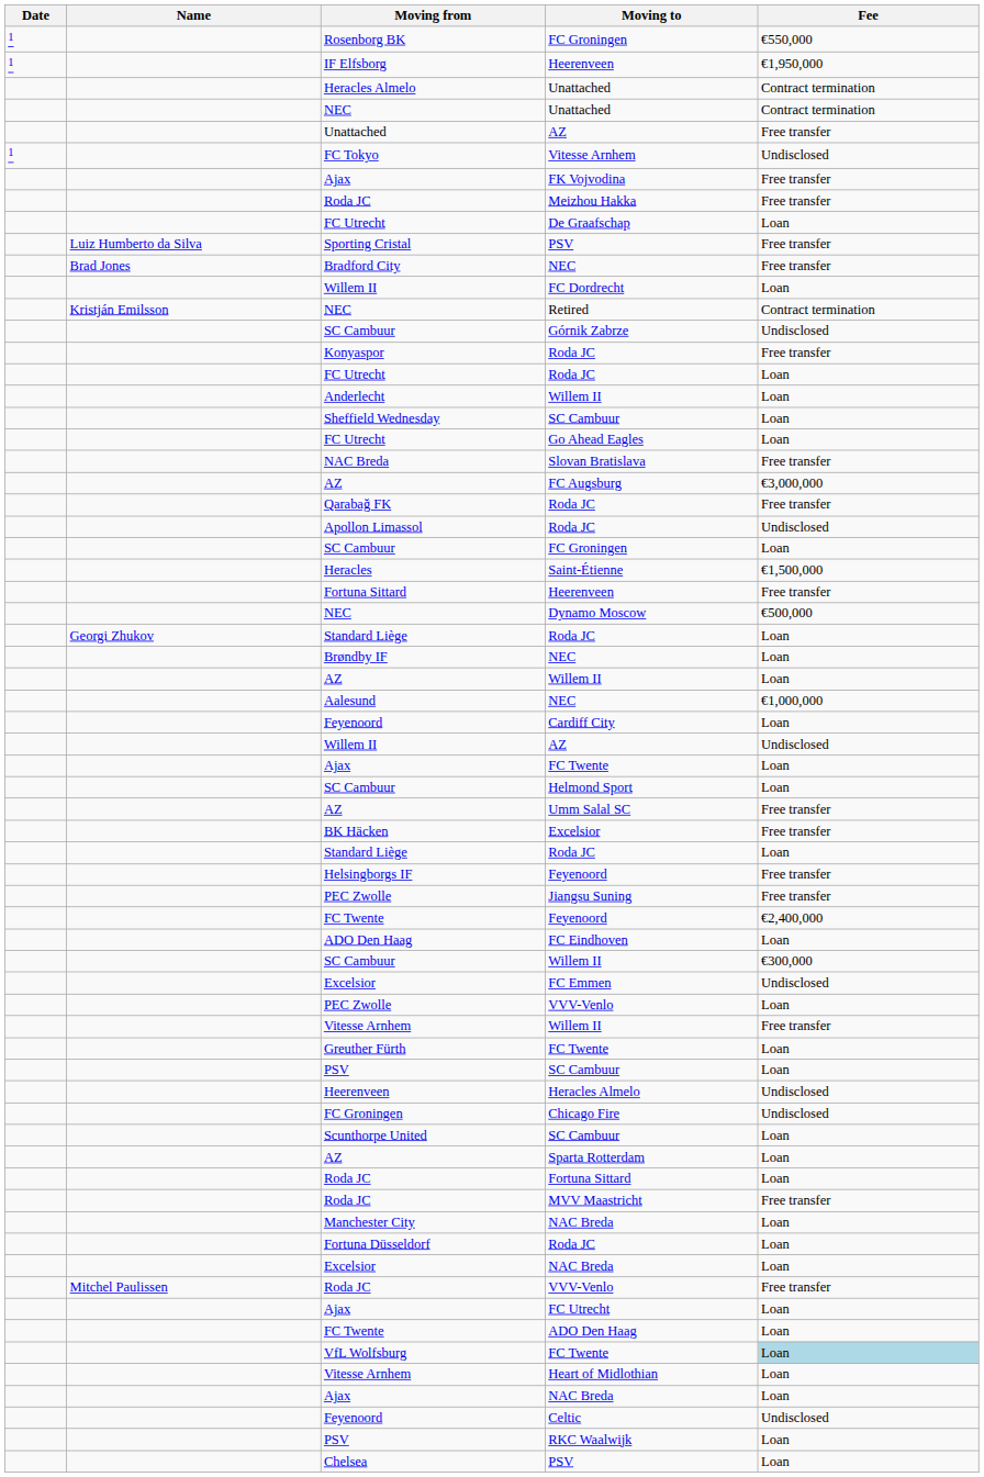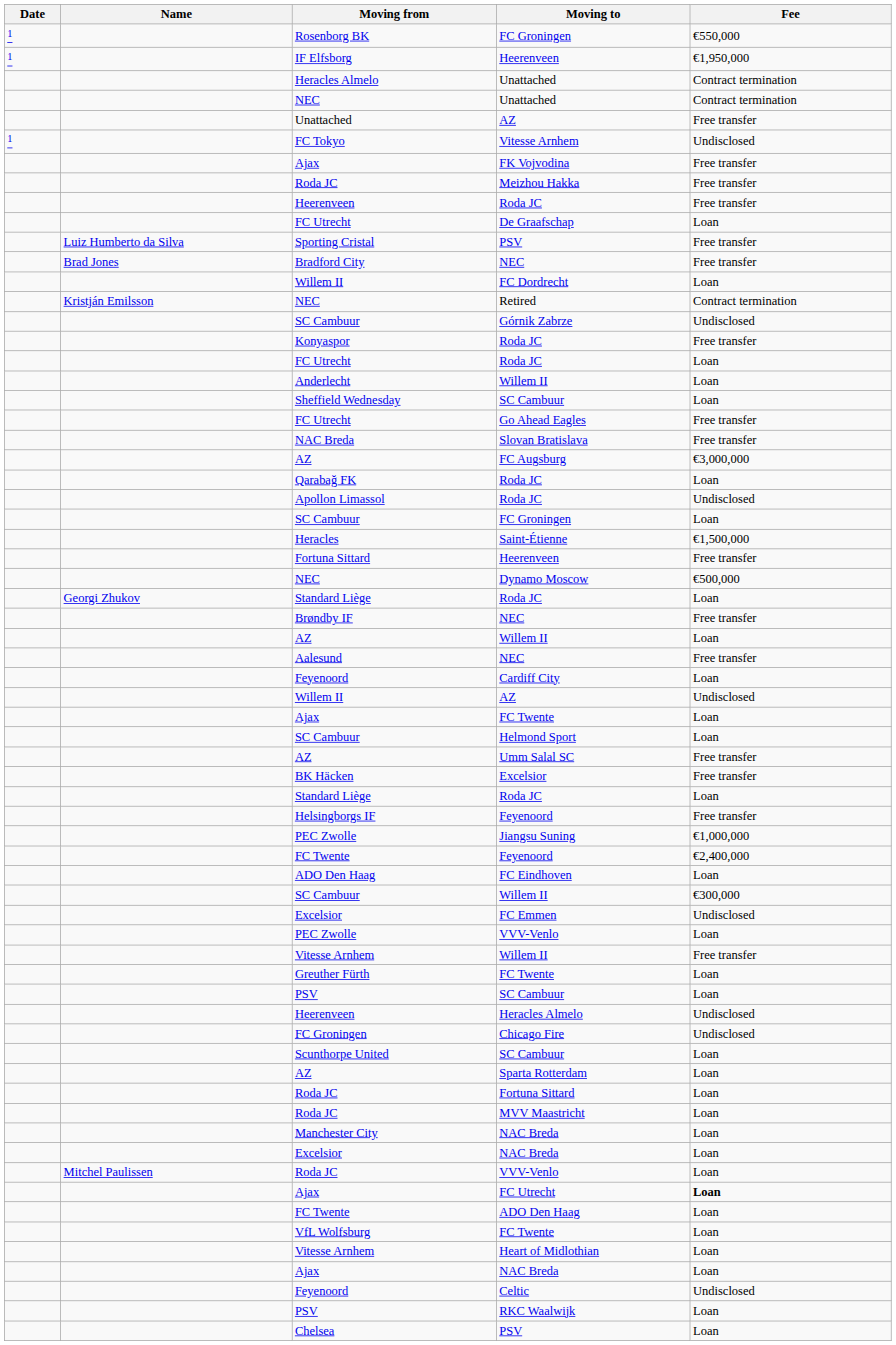 <table class="wikitable sortable" width=90%>
 <tr>
 <th>Date</th>
 <th>Name</th>
 <th>Moving from</th>
 <th>Moving to</th>
 <th>Fee</th>
 </tr>
 <tr>
 <td><a href='#'><sup>1</sup></a></td>
 <td> </td>
 <td> <a href='#'>Rosenborg BK</a></td>
 <td> <a href='#'>FC Groningen</a></td>
 <td>€550,000</td>
 </tr>
 <tr>
 <td><a href='#'><sup>1</sup></a></td>
 <td> </td>
 <td> <a href='#'>IF Elfsborg</a></td>
 <td> <a href='#'>Heerenveen</a></td>
 <td>€1,950,000</td>
 </tr>
 <tr>
 <td></td>
 <td> </td>
 <td> <a href='#'>Heracles Almelo</a></td>
 <td> Unattached</td>
 <td>Contract termination</td>
 </tr>
 <tr>
 <td></td>
 <td> </td>
 <td> <a href='#'>NEC</a></td>
 <td> Unattached</td>
 <td>Contract termination</td>
 </tr>
 <tr>
 <td></td>
 <td> </td>
 <td> Unattached</td>
 <td> <a href='#'>AZ</a></td>
 <td>Free transfer</td>
 </tr>
 <tr>
 <td><a href='#'><sup>1</sup></a></td>
 <td> </td>
 <td> <a href='#'>FC Tokyo</a></td>
 <td> <a href='#'>Vitesse Arnhem</a></td>
 <td>Undisclosed</td>
 </tr>
 <tr>
 <td></td>
 <td> </td>
 <td> <a href='#'>Ajax</a></td>
 <td> <a href='#'>FK Vojvodina</a></td>
 <td>Free transfer</td>
 </tr>
 <tr>
 <td></td>
 <td> </td>
 <td> <a href='#'>Roda JC</a></td>
 <td> <a href='#'>Meizhou Hakka</a></td>
+<td>Free transfer</td>
+</tr>
+<tr>
+<td></td>
+<td> </td>
+<td> <a href='#'>Heerenveen</a></td>
+<td> <a href='#'>Roda JC</a></td>
 <td>Free transfer</td>
 </tr>
 <tr>
 <td></td>
 <td> </td>
 <td> <a href='#'>FC Utrecht</a></td>
 <td> <a href='#'>De Graafschap</a></td>
 <td>Loan</td>
 </tr>
 <tr>
 <td></td>
 <td> <a href='#'>Luiz Humberto da Silva</a></td>
 <td> <a href='#'>Sporting Cristal</a></td>
 <td> <a href='#'>PSV</a></td>
 <td>Free transfer</td>
 </tr>
 <tr>
 <td></td>
 <td> <a href='#'>Brad Jones</a></td>
 <td> <a href='#'>Bradford City</a></td>
 <td> <a href='#'>NEC</a></td>
 <td>Free transfer</td>
 </tr>
 <tr>
 <td></td>
 <td> </td>
 <td> <a href='#'>Willem II</a></td>
 <td> <a href='#'>FC Dordrecht</a></td>
 <td>Loan</td>
 </tr>
 <tr>
 <td></td>
 <td> <a href='#'>Kristján Emilsson</a></td>
 <td> <a href='#'>NEC</a></td>
 <td> Retired</td>
 <td>Contract termination</td>
 </tr>
 <tr>
 <td></td>
 <td> </td>
 <td> <a href='#'>SC Cambuur</a></td>
 <td> <a href='#'>Górnik Zabrze</a></td>
 <td>Undisclosed</td>
 </tr>
 <tr>
 <td></td>
 <td> </td>
 <td> <a href='#'>Konyaspor</a></td>
 <td> <a href='#'>Roda JC</a></td>
 <td>Free transfer</td>
 </tr>
 <tr>
 <td></td>
 <td> </td>
 <td> <a href='#'>FC Utrecht</a></td>
 <td> <a href='#'>Roda JC</a></td>
 <td>Loan</td>
 </tr>
 <tr>
 <td></td>
 <td> </td>
 <td> <a href='#'>Anderlecht</a></td>
 <td> <a href='#'>Willem II</a></td>
 <td>Loan</td>
 </tr>
 <tr>
 <td></td>
 <td> </td>
 <td> <a href='#'>Sheffield Wednesday</a></td>
 <td> <a href='#'>SC Cambuur</a></td>
 <td>Loan</td>
 </tr>
 <tr>
 <td></td>
 <td> </td>
 <td> <a href='#'>FC Utrecht</a></td>
 <td> <a href='#'>Go Ahead Eagles</a></td>
-<td>Loan</td>
+<td>Free transfer</td>
 </tr>
 <tr>
 <td></td>
 <td> </td>
 <td> <a href='#'>NAC Breda</a></td>
 <td> <a href='#'>Slovan Bratislava</a></td>
 <td>Free transfer</td>
 </tr>
 <tr>
 <td></td>
 <td> </td>
 <td> <a href='#'>AZ</a></td>
 <td> <a href='#'>FC Augsburg</a></td>
 <td>€3,000,000</td>
 </tr>
 <tr>
 <td></td>
 <td> </td>
 <td> <a href='#'>Qarabağ FK</a></td>
 <td> <a href='#'>Roda JC</a></td>
-<td>Free transfer</td>
+<td>Loan</td>
 </tr>
 <tr>
 <td></td>
 <td> </td>
 <td> <a href='#'>Apollon Limassol</a></td>
 <td> <a href='#'>Roda JC</a></td>
 <td>Undisclosed</td>
 </tr>
 <tr>
 <td></td>
 <td> </td>
 <td> <a href='#'>SC Cambuur</a></td>
 <td> <a href='#'>FC Groningen</a></td>
 <td>Loan</td>
 </tr>
 <tr>
 <td></td>
 <td> </td>
 <td> <a href='#'>Heracles</a></td>
 <td> <a href='#'>Saint-Étienne</a></td>
 <td>€1,500,000</td>
 </tr>
 <tr>
 <td></td>
 <td> </td>
 <td> <a href='#'>Fortuna Sittard</a></td>
 <td> <a href='#'>Heerenveen</a></td>
 <td>Free transfer</td>
 </tr>
 <tr>
 <td></td>
 <td> </td>
 <td> <a href='#'>NEC</a></td>
 <td> <a href='#'>Dynamo Moscow</a></td>
 <td>€500,000</td>
 </tr>
 <tr>
 <td></td>
 <td> <a href='#'>Georgi Zhukov</a></td>
 <td> <a href='#'>Standard Liège</a></td>
 <td> <a href='#'>Roda JC</a></td>
 <td>Loan</td>
 </tr>
 <tr>
 <td></td>
 <td> </td>
 <td> <a href='#'>Brøndby IF</a></td>
 <td> <a href='#'>NEC</a></td>
-<td>Loan</td>
+<td>Free transfer</td>
 </tr>
 <tr>
 <td></td>
 <td> </td>
 <td> <a href='#'>AZ</a></td>
 <td> <a href='#'>Willem II</a></td>
 <td>Loan</td>
 </tr>
 <tr>
 <td></td>
 <td> </td>
 <td> <a href='#'>Aalesund</a></td>
 <td> <a href='#'>NEC</a></td>
-<td>€1,000,000</td>
+<td>Free transfer</td>
 </tr>
 <tr>
 <td></td>
 <td> </td>
 <td> <a href='#'>Feyenoord</a></td>
 <td> <a href='#'>Cardiff City</a></td>
 <td>Loan</td>
 </tr>
 <tr>
 <td></td>
 <td> </td>
 <td> <a href='#'>Willem II</a></td>
 <td> <a href='#'>AZ</a></td>
 <td>Undisclosed</td>
 </tr>
 <tr>
 <td></td>
 <td> </td>
 <td> <a href='#'>Ajax</a></td>
 <td> <a href='#'>FC Twente</a></td>
 <td>Loan</td>
 </tr>
 <tr>
 <td></td>
 <td> </td>
 <td> <a href='#'>SC Cambuur</a></td>
 <td> <a href='#'>Helmond Sport</a></td>
 <td>Loan</td>
 </tr>
 <tr>
 <td></td>
 <td> </td>
 <td> <a href='#'>AZ</a></td>
 <td> <a href='#'>Umm Salal SC</a></td>
 <td>Free transfer</td>
 </tr>
 <tr>
 <td></td>
 <td> </td>
 <td> <a href='#'>BK Häcken</a></td>
 <td> <a href='#'>Excelsior</a></td>
 <td>Free transfer</td>
 </tr>
 <tr>
 <td></td>
 <td> </td>
 <td> <a href='#'>Standard Liège</a></td>
 <td> <a href='#'>Roda JC</a></td>
 <td>Loan</td>
 </tr>
 <tr>
 <td></td>
 <td> </td>
 <td> <a href='#'>Helsingborgs IF</a></td>
 <td> <a href='#'>Feyenoord</a></td>
 <td>Free transfer</td>
 </tr>
 <tr>
 <td></td>
 <td> </td>
 <td> <a href='#'>PEC Zwolle</a></td>
 <td> <a href='#'>Jiangsu Suning</a></td>
-<td>Free transfer</td>
+<td>€1,000,000</td>
 </tr>
 <tr>
 <td></td>
 <td> </td>
 <td> <a href='#'>FC Twente</a></td>
 <td> <a href='#'>Feyenoord</a></td>
 <td>€2,400,000</td>
 </tr>
 <tr>
 <td></td>
 <td> </td>
 <td> <a href='#'>ADO Den Haag</a></td>
 <td> <a href='#'>FC Eindhoven</a></td>
 <td>Loan</td>
 </tr>
 <tr>
 <td></td>
 <td> </td>
 <td> <a href='#'>SC Cambuur</a></td>
 <td> <a href='#'>Willem II</a></td>
 <td>€300,000</td>
 </tr>
 <tr>
 <td></td>
 <td> </td>
 <td> <a href='#'>Excelsior</a></td>
 <td> <a href='#'>FC Emmen</a></td>
 <td>Undisclosed</td>
 </tr>
 <tr>
 <td></td>
 <td> </td>
 <td> <a href='#'>PEC Zwolle</a></td>
 <td> <a href='#'>VVV-Venlo</a></td>
 <td>Loan</td>
 </tr>
 <tr>
 <td></td>
 <td> </td>
 <td> <a href='#'>Vitesse Arnhem</a></td>
 <td> <a href='#'>Willem II</a></td>
 <td>Free transfer</td>
 </tr>
 <tr>
 <td></td>
 <td> </td>
 <td> <a href='#'>Greuther Fürth</a></td>
 <td> <a href='#'>FC Twente</a></td>
 <td>Loan</td>
 </tr>
 <tr>
 <td></td>
 <td> </td>
 <td> <a href='#'>PSV</a></td>
 <td> <a href='#'>SC Cambuur</a></td>
 <td>Loan</td>
 </tr>
 <tr>
 <td></td>
 <td> </td>
 <td> <a href='#'>Heerenveen</a></td>
 <td> <a href='#'>Heracles Almelo</a></td>
 <td>Undisclosed</td>
 </tr>
 <tr>
 <td></td>
 <td> </td>
 <td> <a href='#'>FC Groningen</a></td>
 <td> <a href='#'>Chicago Fire</a></td>
 <td>Undisclosed</td>
 </tr>
 <tr>
 <td></td>
 <td> </td>
 <td> <a href='#'>Scunthorpe United</a></td>
 <td> <a href='#'>SC Cambuur</a></td>
 <td>Loan</td>
 </tr>
 <tr>
 <td></td>
 <td> </td>
 <td> <a href='#'>AZ</a></td>
 <td> <a href='#'>Sparta Rotterdam</a></td>
 <td>Loan</td>
 </tr>
 <tr>
 <td></td>
 <td> </td>
 <td> <a href='#'>Roda JC</a></td>
 <td> <a href='#'>Fortuna Sittard</a></td>
 <td>Loan</td>
 </tr>
 <tr>
 <td></td>
 <td> </td>
 <td> <a href='#'>Roda JC</a></td>
 <td> <a href='#'>MVV Maastricht</a></td>
-<td>Free transfer</td>
+<td>Loan</td>
 </tr>
 <tr>
 <td></td>
 <td> </td>
 <td> <a href='#'>Manchester City</a></td>
 <td> <a href='#'>NAC Breda</a></td>
-<td>Loan</td>
-</tr>
-<tr>
-<td></td>
-<td> </td>
-<td> <a href='#'>Fortuna Düsseldorf</a></td>
-<td> <a href='#'>Roda JC</a></td>
 <td>Loan</td>
 </tr>
 <tr>
 <td></td>
 <td> </td>
 <td> <a href='#'>Excelsior</a></td>
 <td> <a href='#'>NAC Breda</a></td>
 <td>Loan</td>
 </tr>
 <tr>
 <td></td>
 <td> <a href='#'>Mitchel Paulissen</a></td>
 <td> <a href='#'>Roda JC</a></td>
 <td> <a href='#'>VVV-Venlo</a></td>
-<td>Free transfer</td>
+<td>Loan</td>
 </tr>
 <tr>
 <td></td>
 <td> </td>
 <td> <a href='#'>Ajax</a></td>
 <td> <a href='#'>FC Utrecht</a></td>
-<td>Loan</td>
+<td><strong>Loan</strong></td>
 </tr>
 <tr>
 <td></td>
 <td> </td>
 <td> <a href='#'>FC Twente</a></td>
 <td> <a href='#'>ADO Den Haag</a></td>
 <td>Loan</td>
 </tr>
 <tr>
 <td></td>
 <td> </td>
 <td> <a href='#'>VfL Wolfsburg</a></td>
 <td> <a href='#'>FC Twente</a></td>
-<td style="background: lightblue;">Loan</td>
+<td>Loan</td>
 </tr>
 <tr>
 <td></td>
 <td> </td>
 <td> <a href='#'>Vitesse Arnhem</a></td>
 <td> <a href='#'>Heart of Midlothian</a></td>
 <td>Loan</td>
 </tr>
 <tr>
 <td></td>
 <td> </td>
 <td> <a href='#'>Ajax</a></td>
 <td> <a href='#'>NAC Breda</a></td>
 <td>Loan</td>
 </tr>
 <tr>
 <td></td>
 <td> </td>
 <td> <a href='#'>Feyenoord</a></td>
 <td> <a href='#'>Celtic</a></td>
 <td>Undisclosed</td>
 </tr>
 <tr>
 <td></td>
 <td> </td>
 <td> <a href='#'>PSV</a></td>
 <td> <a href='#'>RKC Waalwijk</a></td>
 <td>Loan</td>
 </tr>
 <tr>
 <td></td>
 <td> </td>
 <td> <a href='#'>Chelsea</a></td>
 <td> <a href='#'>PSV</a></td>
 <td>Loan</td>
 </tr>
 </table>
